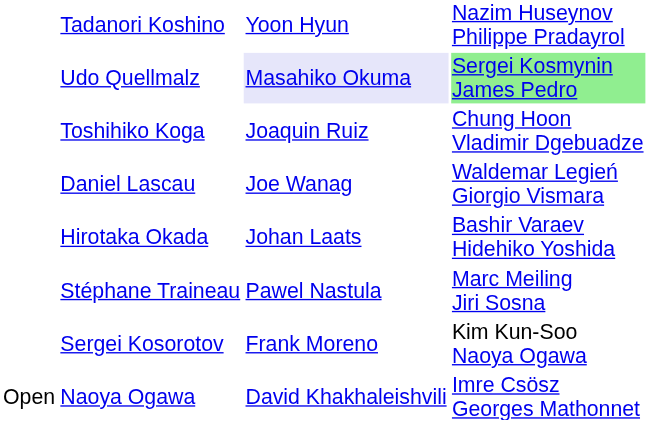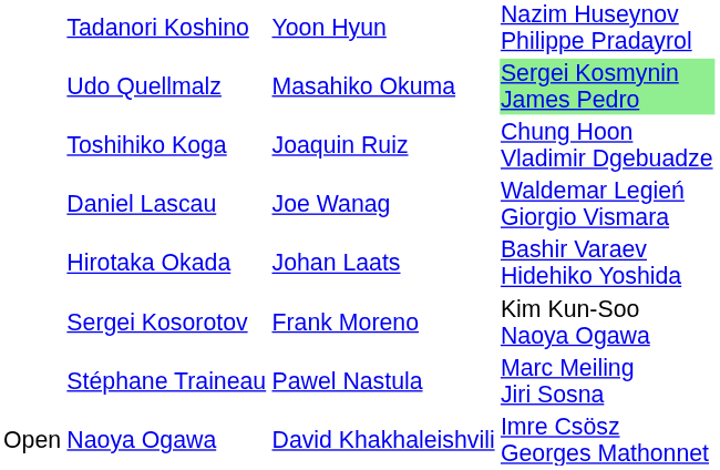 <table>
 <tr>
 <td></td>
 <td> <a href='#'>Tadanori Koshino</a></td>
 <td> <a href='#'>Yoon Hyun</a></td>
 <td> <a href='#'>Nazim Huseynov</a> <br>  <a href='#'>Philippe Pradayrol</a></td>
 </tr>
 <tr>
 <td></td>
 <td> <a href='#'>Udo Quellmalz</a></td>
-<td style="background: lavender;"> <a href='#'>Masahiko Okuma</a></td>
+<td> <a href='#'>Masahiko Okuma</a></td>
 <td style="background: lightgreen;"> <a href='#'>Sergei Kosmynin</a> <br>  <a href='#'>James Pedro</a></td>
 </tr>
 <tr>
 <td></td>
 <td> <a href='#'>Toshihiko Koga</a></td>
 <td> <a href='#'>Joaquin Ruiz</a></td>
 <td> <a href='#'>Chung Hoon</a> <br>  <a href='#'>Vladimir Dgebuadze</a></td>
 </tr>
 <tr>
 <td></td>
 <td> <a href='#'>Daniel Lascau</a></td>
 <td> <a href='#'>Joe Wanag</a></td>
 <td> <a href='#'>Waldemar Legień</a> <br>  <a href='#'>Giorgio Vismara</a></td>
 </tr>
 <tr>
 <td></td>
 <td> <a href='#'>Hirotaka Okada</a></td>
 <td> <a href='#'>Johan Laats</a></td>
 <td> <a href='#'>Bashir Varaev</a> <br>  <a href='#'>Hidehiko Yoshida</a></td>
 </tr>
 <tr>
 <td></td>
+<td> <a href='#'>Sergei Kosorotov</a></td>
+<td> <a href='#'>Frank Moreno</a></td>
+<td> Kim Kun-Soo <br>  <a href='#'>Naoya Ogawa</a></td>
+</tr>
+<tr>
+<td></td>
 <td> <a href='#'>Stéphane Traineau</a></td>
 <td> <a href='#'>Pawel Nastula</a></td>
 <td> <a href='#'>Marc Meiling</a> <br>  <a href='#'>Jiri Sosna</a></td>
-</tr>
-<tr>
-<td></td>
-<td> <a href='#'>Sergei Kosorotov</a></td>
-<td> <a href='#'>Frank Moreno</a></td>
-<td> Kim Kun-Soo <br>  <a href='#'>Naoya Ogawa</a></td>
 </tr>
 <tr>
 <td>Open</td>
 <td> <a href='#'>Naoya Ogawa</a></td>
 <td> <a href='#'>David Khakhaleishvili</a></td>
 <td> <a href='#'>Imre Csösz</a> <br>  <a href='#'>Georges Mathonnet</a></td>
 </tr>
 </table>
